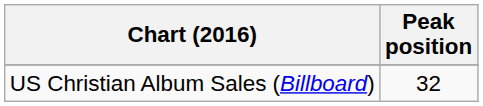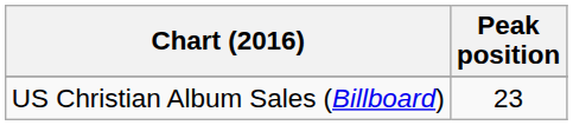 <table class="wikitable sortable plainrowheaders" style="text-align:center">
 <tr>
 <th scope="col">Chart (2016)</th>
 <th scope="col">Peak<br> position</th>
 </tr>
 <tr>
 </tr>
 <tr>
 </tr>
 <tr>
 <td>US Christian Album Sales (<em><a href='#'>Billboard</a></em>)</td>
-<td align="center">32</td>
+<td align="center">23</td>
 </tr>
 </table>
